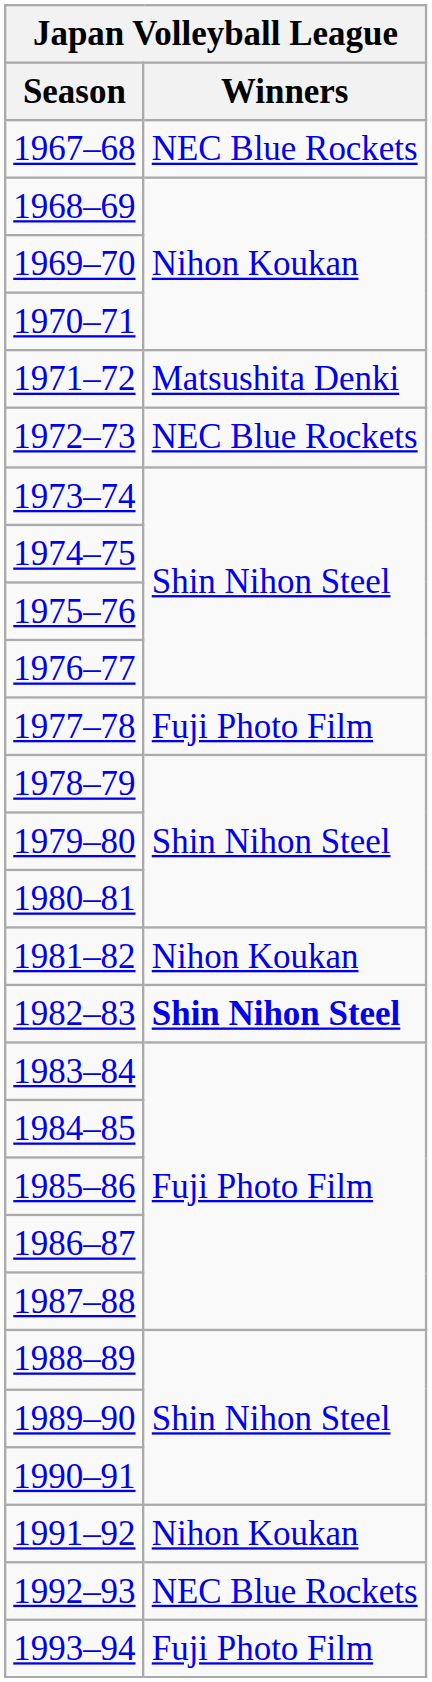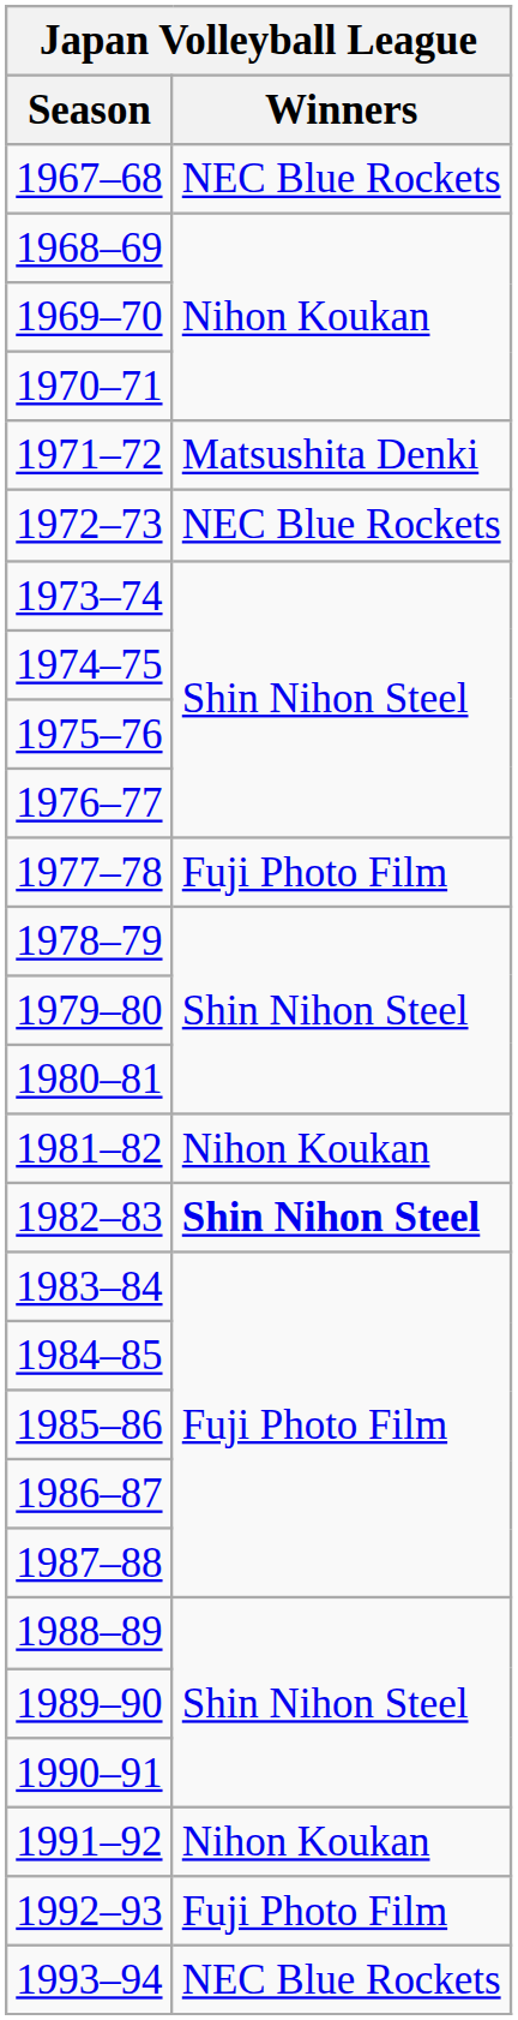 <table class="wikitable"style="font-size:95%;">
 <tr>
 <th colspan="2">Japan Volleyball League</th>
 </tr>
 <tr>
 <th>Season</th>
 <th>Winners</th>
 </tr>
 <tr>
 <td><a href='#'>1967–68</a></td>
 <td><a href='#'>NEC Blue Rockets</a></td>
 </tr>
 <tr>
 <td><a href='#'>1968–69</a></td>
 <td rowspan="3"><a href='#'>Nihon Koukan</a></td>
 </tr>
 <tr>
 <td><a href='#'>1969–70</a></td>
 </tr>
 <tr>
 <td><a href='#'>1970–71</a></td>
 </tr>
 <tr>
 <td><a href='#'>1971–72</a></td>
 <td><a href='#'>Matsushita Denki</a></td>
 </tr>
 <tr>
 <td><a href='#'>1972–73</a></td>
 <td><a href='#'>NEC Blue Rockets</a></td>
 </tr>
 <tr>
 <td><a href='#'>1973–74</a></td>
 <td rowspan="4"><a href='#'>Shin Nihon Steel</a></td>
 </tr>
 <tr>
 <td><a href='#'>1974–75</a></td>
 </tr>
 <tr>
 <td><a href='#'>1975–76</a></td>
 </tr>
 <tr>
 <td><a href='#'>1976–77</a></td>
 </tr>
 <tr>
 <td><a href='#'>1977–78</a></td>
 <td><a href='#'>Fuji Photo Film</a></td>
 </tr>
 <tr>
 <td><a href='#'>1978–79</a></td>
 <td rowspan="3"><a href='#'>Shin Nihon Steel</a></td>
 </tr>
 <tr>
 <td><a href='#'>1979–80</a></td>
 </tr>
 <tr>
 <td><a href='#'>1980–81</a></td>
 </tr>
 <tr>
 <td><a href='#'>1981–82</a></td>
 <td><a href='#'>Nihon Koukan</a></td>
 </tr>
 <tr>
 <td><a href='#'>1982–83</a></td>
 <td><strong><a href='#'>Shin Nihon Steel</a></strong></td>
 </tr>
 <tr>
 <td><a href='#'>1983–84</a></td>
 <td rowspan="5"><a href='#'>Fuji Photo Film</a></td>
 </tr>
 <tr>
 <td><a href='#'>1984–85</a></td>
 </tr>
 <tr>
 <td><a href='#'>1985–86</a></td>
 </tr>
 <tr>
 <td><a href='#'>1986–87</a></td>
 </tr>
 <tr>
 <td><a href='#'>1987–88</a></td>
 </tr>
 <tr>
 <td><a href='#'>1988–89</a></td>
 <td rowspan="3"><a href='#'>Shin Nihon Steel</a></td>
 </tr>
 <tr>
 <td><a href='#'>1989–90</a></td>
 </tr>
 <tr>
 <td><a href='#'>1990–91</a></td>
 </tr>
 <tr>
 <td><a href='#'>1991–92</a></td>
 <td><a href='#'>Nihon Koukan</a></td>
 </tr>
 <tr>
 <td><a href='#'>1992–93</a></td>
-<td><a href='#'>NEC Blue Rockets</a></td>
+<td><a href='#'>Fuji Photo Film</a></td>
 </tr>
 <tr>
 <td><a href='#'>1993–94</a></td>
-<td><a href='#'>Fuji Photo Film</a></td>
+<td><a href='#'>NEC Blue Rockets</a></td>
 </tr>
 <tr>
 </tr>
 </table>
